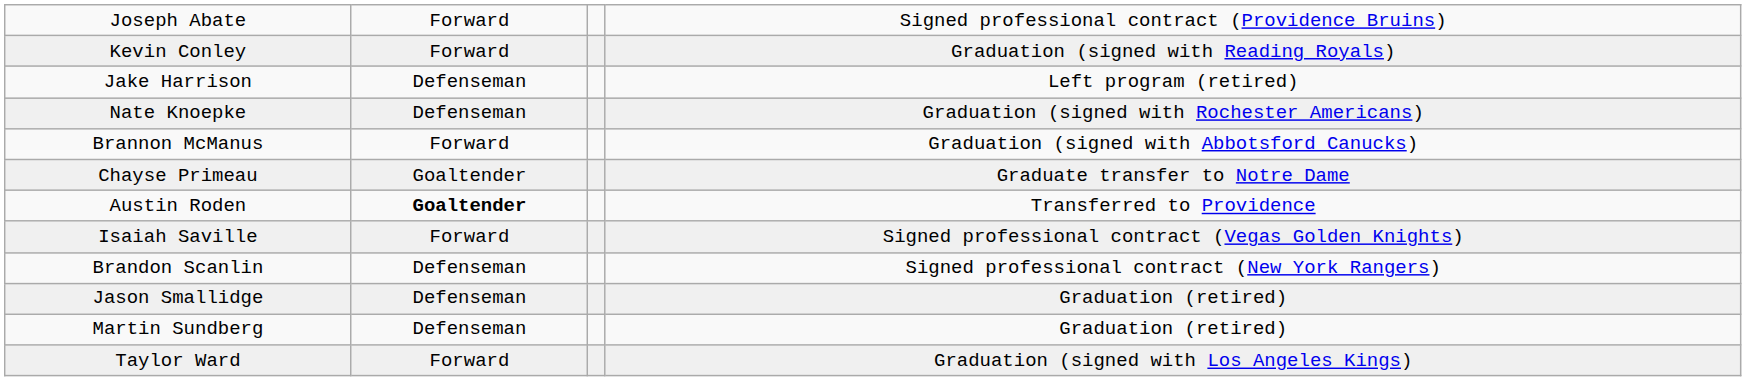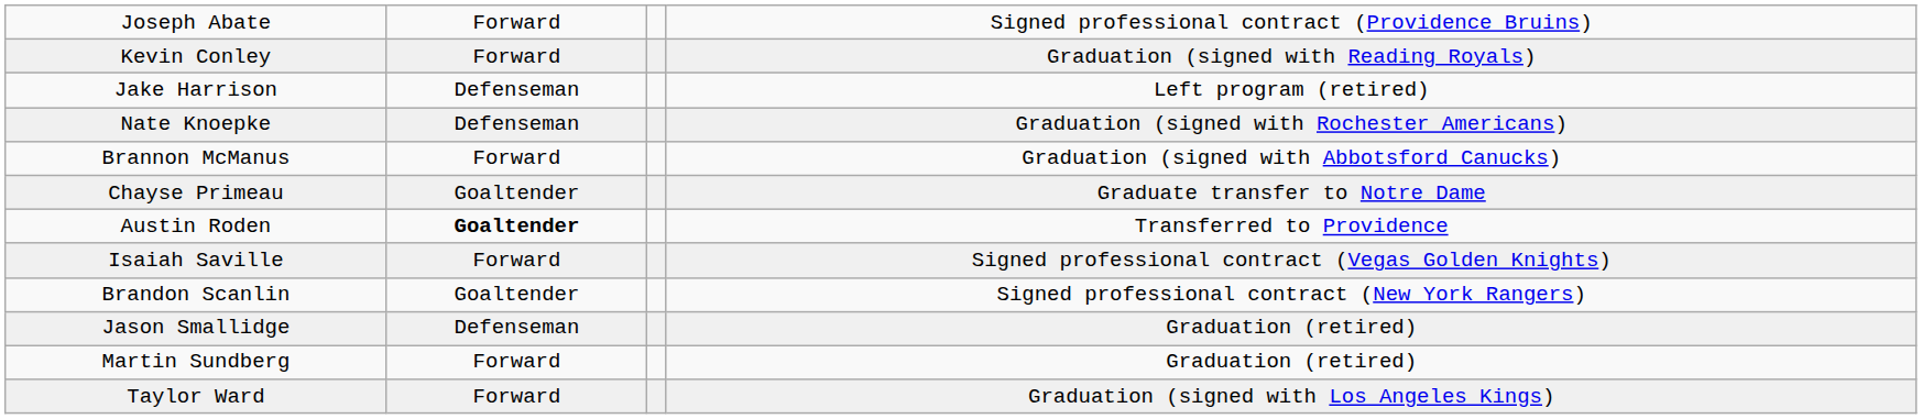 <table class="wikitable" width="60%">
 <tr align="center" bgcolor="">
 <td>Joseph Abate</td>
 <td>Forward</td>
 <td></td>
 <td>Signed professional contract (<a href='#'>Providence Bruins</a>)</td>
 </tr>
 <tr align="center" bgcolor="f0f0f0">
 <td>Kevin Conley</td>
 <td>Forward</td>
 <td></td>
 <td>Graduation (signed with <a href='#'>Reading Royals</a>)</td>
 </tr>
 <tr align="center" bgcolor="">
 <td>Jake Harrison</td>
 <td>Defenseman</td>
 <td></td>
 <td>Left program (retired)</td>
 </tr>
 <tr align="center" bgcolor="f0f0f0">
 <td>Nate Knoepke</td>
 <td>Defenseman</td>
 <td></td>
 <td>Graduation (signed with <a href='#'>Rochester Americans</a>)</td>
 </tr>
 <tr align="center" bgcolor="">
 <td>Brannon McManus</td>
 <td>Forward</td>
 <td></td>
 <td>Graduation (signed with <a href='#'>Abbotsford Canucks</a>)</td>
 </tr>
 <tr align="center" bgcolor="f0f0f0">
 <td>Chayse Primeau</td>
 <td>Goaltender</td>
 <td></td>
 <td>Graduate transfer to <a href='#'>Notre Dame</a></td>
 </tr>
 <tr align="center" bgcolor="">
 <td>Austin Roden</td>
 <td><strong>Goaltender</strong></td>
 <td></td>
 <td>Transferred to <a href='#'>Providence</a></td>
 </tr>
 <tr align="center" bgcolor="f0f0f0">
 <td>Isaiah Saville</td>
 <td>Forward</td>
 <td></td>
 <td>Signed professional contract (<a href='#'>Vegas Golden Knights</a>)</td>
 </tr>
 <tr align="center" bgcolor="">
 <td>Brandon Scanlin</td>
-<td>Defenseman</td>
+<td>Goaltender</td>
 <td></td>
 <td>Signed professional contract (<a href='#'>New York Rangers</a>)</td>
 </tr>
 <tr align="center" bgcolor="f0f0f0">
 <td>Jason Smallidge</td>
 <td>Defenseman</td>
 <td></td>
 <td>Graduation (retired)</td>
 </tr>
 <tr align="center" bgcolor="">
 <td>Martin Sundberg</td>
-<td>Defenseman</td>
+<td>Forward</td>
 <td></td>
 <td>Graduation (retired)</td>
 </tr>
 <tr align="center" bgcolor="f0f0f0">
 <td>Taylor Ward</td>
 <td>Forward</td>
 <td></td>
 <td>Graduation (signed with <a href='#'>Los Angeles Kings</a>)</td>
 </tr>
 </table>
